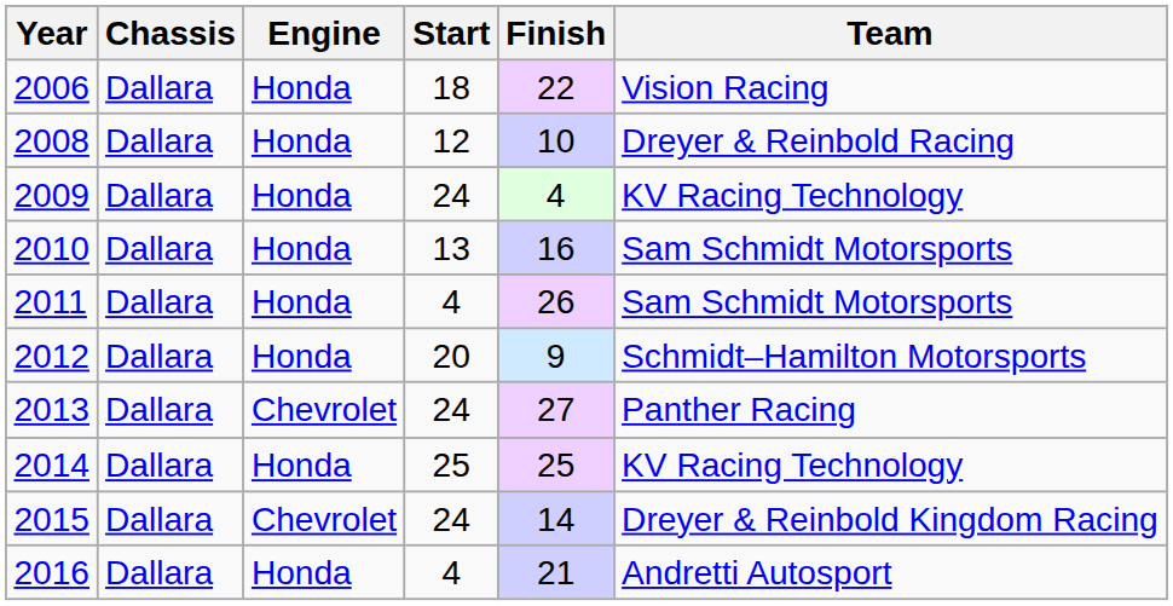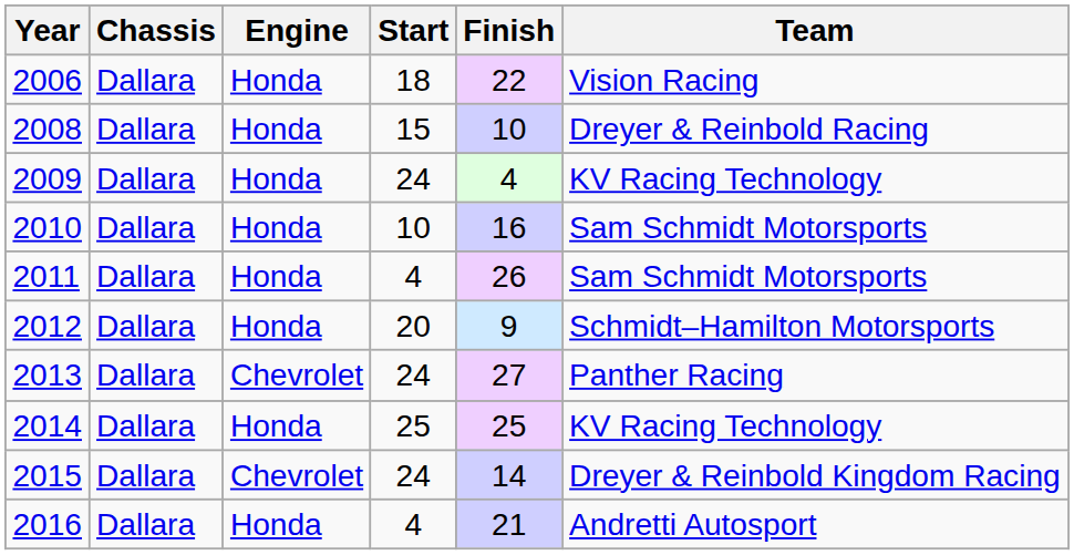 <table class="wikitable" style="font-size: 95%;">
 <tr>
 <th>Year</th>
 <th>Chassis</th>
 <th>Engine</th>
 <th>Start</th>
 <th>Finish</th>
 <th>Team</th>
 </tr>
 <tr>
 <td><a href='#'>2006</a></td>
 <td><a href='#'>Dallara</a></td>
 <td><a href='#'>Honda</a></td>
 <td align=center>18</td>
 <td align=center style="background:#efcfff;">22</td>
 <td><a href='#'>Vision Racing</a></td>
 </tr>
 <tr>
 <td><a href='#'>2008</a></td>
 <td><a href='#'>Dallara</a></td>
 <td><a href='#'>Honda</a></td>
-<td align=center>12</td>
+<td align=center>15</td>
 <td align=center style="background:#cfcfff;">10</td>
 <td><a href='#'>Dreyer & Reinbold Racing</a></td>
 </tr>
 <tr>
 <td><a href='#'>2009</a></td>
 <td><a href='#'>Dallara</a></td>
 <td><a href='#'>Honda</a></td>
 <td align=center>24</td>
 <td align=center style="background:#dfffdf;">4</td>
 <td><a href='#'>KV Racing Technology</a></td>
 </tr>
 <tr>
 <td><a href='#'>2010</a></td>
 <td><a href='#'>Dallara</a></td>
 <td><a href='#'>Honda</a></td>
-<td align=center>13</td>
+<td align=center>10</td>
 <td align=center style="background:#CFCFFF;">16</td>
 <td><a href='#'>Sam Schmidt Motorsports</a></td>
 </tr>
 <tr>
 <td><a href='#'>2011</a></td>
 <td><a href='#'>Dallara</a></td>
 <td><a href='#'>Honda</a></td>
 <td align=center>4</td>
 <td align=center style="background:#efcfff;">26</td>
 <td><a href='#'>Sam Schmidt Motorsports</a></td>
 </tr>
 <tr>
 <td><a href='#'>2012</a></td>
 <td><a href='#'>Dallara</a></td>
 <td><a href='#'>Honda</a></td>
 <td align=center>20</td>
 <td align=center style="background:#CFEAFF;">9</td>
 <td><a href='#'>Schmidt–Hamilton Motorsports</a></td>
 </tr>
 <tr>
 <td><a href='#'>2013</a></td>
 <td><a href='#'>Dallara</a></td>
 <td><a href='#'>Chevrolet</a></td>
 <td align=center>24</td>
 <td align=center style="background:#EFCFFF;">27</td>
 <td><a href='#'>Panther Racing</a></td>
 </tr>
 <tr>
 <td><a href='#'>2014</a></td>
 <td><a href='#'>Dallara</a></td>
 <td><a href='#'>Honda</a></td>
 <td align=center>25</td>
 <td align=center style="background:#EFCFFF;">25</td>
 <td><a href='#'>KV Racing Technology</a></td>
 </tr>
 <tr>
 <td><a href='#'>2015</a></td>
 <td><a href='#'>Dallara</a></td>
 <td><a href='#'>Chevrolet</a></td>
 <td align=center>24</td>
 <td align=center style="background:#CFCFFF;">14</td>
 <td><a href='#'>Dreyer & Reinbold Kingdom Racing</a></td>
 </tr>
 <tr>
 <td><a href='#'>2016</a></td>
 <td><a href='#'>Dallara</a></td>
 <td><a href='#'>Honda</a></td>
 <td align=center>4</td>
 <td align=center style="background:#CFCFFF;">21</td>
 <td><a href='#'>Andretti Autosport</a></td>
 </tr>
 </table>
